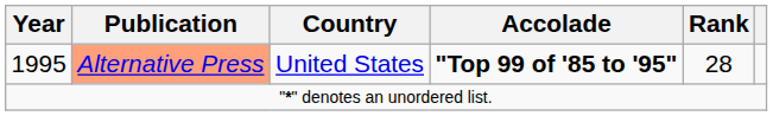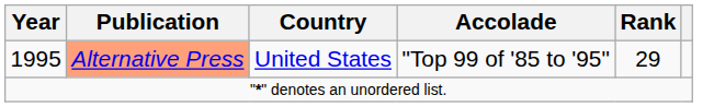 <table class="wikitable sortable" style="margin:0 1em 1em 0;">
 <tr>
 <th>Year</th>
 <th>Publication</th>
 <th>Country</th>
 <th>Accolade</th>
 <th>Rank</th>
 <th class=unsortable></th>
 </tr>
 <tr>
 <td align=center>1995</td>
 <td style="background: lightsalmon;"><em><a href='#'>Alternative Press</a></em></td>
 <td><a href='#'>United States</a></td>
-<td><strong>"Top 99 of '85 to '95"</strong></td>
-<td align=center>28</td>
+<td>"Top 99 of '85 to '95"</td>
+<td align=center>29</td>
 <td></td>
 </tr>
 <tr class="sortbottom">
 <td colspan="6"  style="font-size:8pt; text-align:center;">"<strong>*</strong>" denotes an unordered list.</td>
 </tr>
 </table>
